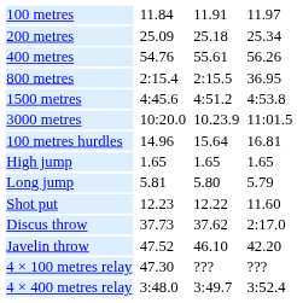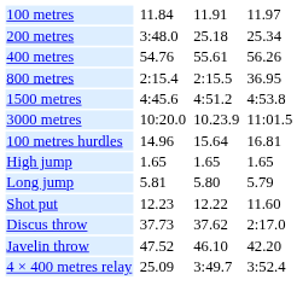 <table>
 <tr>
 <td bgcolor = DDEEFF><a href='#'>100 metres</a></td>
 <td></td>
 <td>11.84</td>
 <td></td>
 <td>11.91</td>
 <td></td>
 <td>11.97</td>
 </tr>
 <tr>
 <td bgcolor = DDEEFF><a href='#'>200 metres</a></td>
 <td></td>
-<td>25.09</td>
+<td>3:48.0</td>
 <td></td>
 <td>25.18</td>
 <td></td>
 <td>25.34</td>
 </tr>
 <tr>
 <td bgcolor = DDEEFF><a href='#'>400 metres</a></td>
 <td></td>
 <td>54.76</td>
 <td></td>
 <td>55.61</td>
 <td></td>
 <td>56.26</td>
 </tr>
 <tr>
 <td bgcolor = DDEEFF><a href='#'>800 metres</a></td>
 <td></td>
 <td>2:15.4</td>
 <td></td>
 <td>2:15.5</td>
 <td></td>
 <td>36.95</td>
 </tr>
 <tr>
 <td bgcolor = DDEEFF><a href='#'>1500 metres</a></td>
 <td></td>
 <td>4:45.6</td>
 <td></td>
 <td>4:51.2</td>
 <td></td>
 <td>4:53.8</td>
 </tr>
 <tr>
 <td bgcolor = DDEEFF><a href='#'>3000 metres</a></td>
 <td></td>
 <td>10:20.0</td>
 <td></td>
 <td>10.23.9</td>
 <td></td>
 <td>11:01.5</td>
 </tr>
 <tr>
 <td bgcolor = DDEEFF><a href='#'>100 metres hurdles</a></td>
 <td></td>
 <td>14.96</td>
 <td></td>
 <td>15.64</td>
 <td></td>
 <td>16.81</td>
 </tr>
 <tr>
 <td bgcolor = DDEEFF><a href='#'>High jump</a></td>
 <td></td>
 <td>1.65</td>
 <td></td>
 <td>1.65</td>
 <td></td>
 <td>1.65</td>
 </tr>
 <tr>
 <td bgcolor = DDEEFF><a href='#'>Long jump</a></td>
 <td></td>
 <td>5.81</td>
 <td></td>
 <td>5.80</td>
 <td></td>
 <td>5.79</td>
 </tr>
 <tr>
 <td bgcolor = DDEEFF><a href='#'>Shot put</a></td>
 <td></td>
 <td>12.23</td>
 <td></td>
 <td>12.22</td>
 <td></td>
 <td>11.60</td>
 </tr>
 <tr>
 <td bgcolor = DDEEFF><a href='#'>Discus throw</a></td>
 <td></td>
 <td>37.73</td>
 <td></td>
 <td>37.62</td>
 <td></td>
 <td>2:17.0</td>
 </tr>
 <tr>
 <td bgcolor = DDEEFF><a href='#'>Javelin throw</a></td>
 <td></td>
 <td>47.52</td>
 <td></td>
 <td>46.10</td>
 <td></td>
 <td>42.20</td>
 </tr>
 <tr>
-<td bgcolor = DDEEFF><a href='#'>4 × 100 metres relay</a></td>
-<td></td>
-<td>47.30</td>
-<td></td>
-<td>???</td>
-<td></td>
-<td>???</td>
-</tr>
-<tr>
 <td bgcolor = DDEEFF><a href='#'>4 × 400 metres relay</a></td>
 <td></td>
-<td>3:48.0</td>
+<td>25.09</td>
 <td></td>
 <td>3:49.7</td>
 <td></td>
 <td>3:52.4</td>
 </tr>
 </table>
